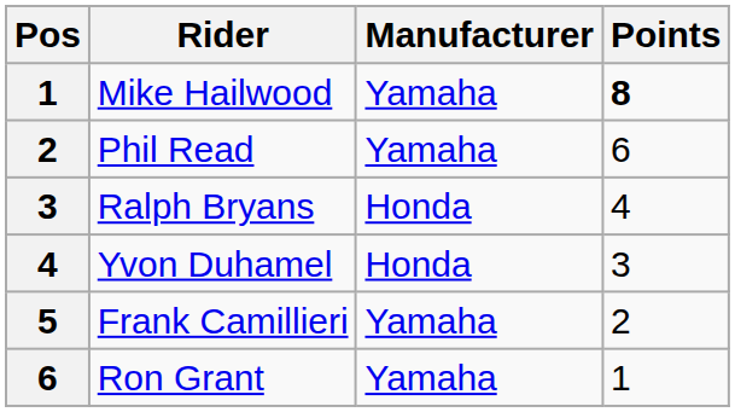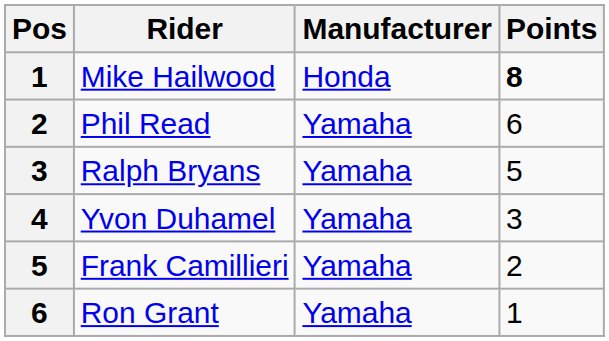 <table class="wikitable" style="font-size: 95%;">
 <tr>
 <th>Pos</th>
 <th>Rider</th>
 <th>Manufacturer</th>
 <th>Points</th>
 </tr>
 <tr>
 <th>1</th>
 <td> <a href='#'>Mike Hailwood</a></td>
-<td><a href='#'>Yamaha</a></td>
+<td><a href='#'>Honda</a></td>
 <td><strong>8</strong></td>
 </tr>
 <tr>
 <th>2</th>
 <td> <a href='#'>Phil Read</a></td>
 <td><a href='#'>Yamaha</a></td>
 <td>6</td>
 </tr>
 <tr>
 <th>3</th>
 <td> <a href='#'>Ralph Bryans</a></td>
-<td><a href='#'>Honda</a></td>
-<td>4</td>
+<td><a href='#'>Yamaha</a></td>
+<td>5</td>
 </tr>
 <tr>
 <th>4</th>
 <td> <a href='#'>Yvon Duhamel</a></td>
-<td><a href='#'>Honda</a></td>
+<td><a href='#'>Yamaha</a></td>
 <td>3</td>
 </tr>
 <tr>
 <th>5</th>
 <td> <a href='#'>Frank Camillieri</a></td>
 <td><a href='#'>Yamaha</a></td>
 <td>2</td>
 </tr>
 <tr>
 <th>6</th>
 <td> <a href='#'>Ron Grant</a></td>
 <td><a href='#'>Yamaha</a></td>
 <td>1</td>
 </tr>
 </table>
